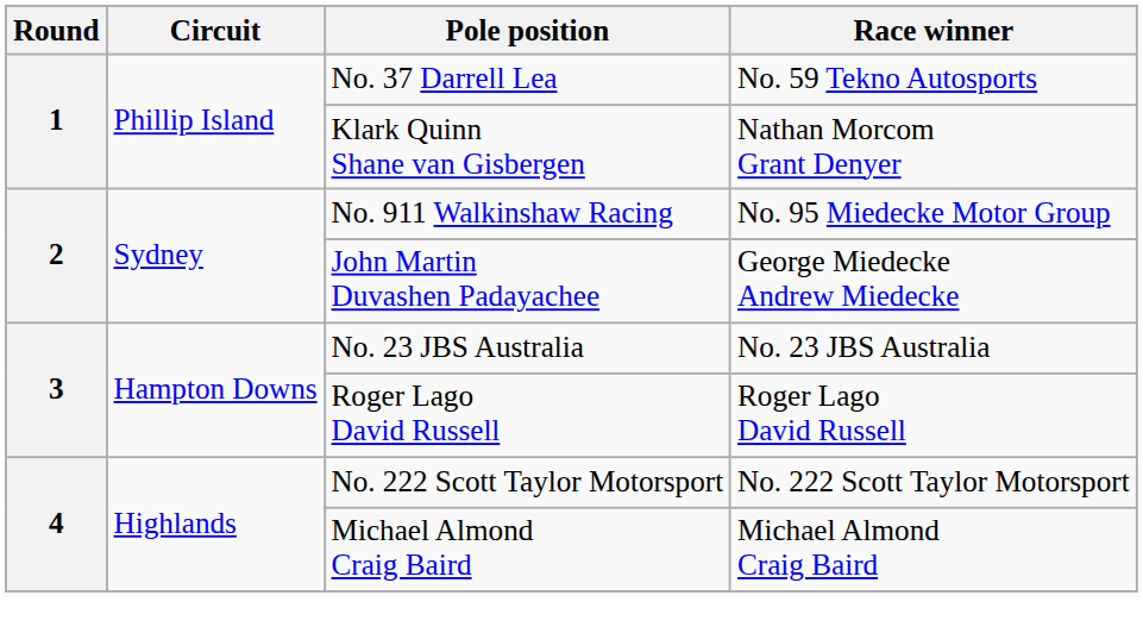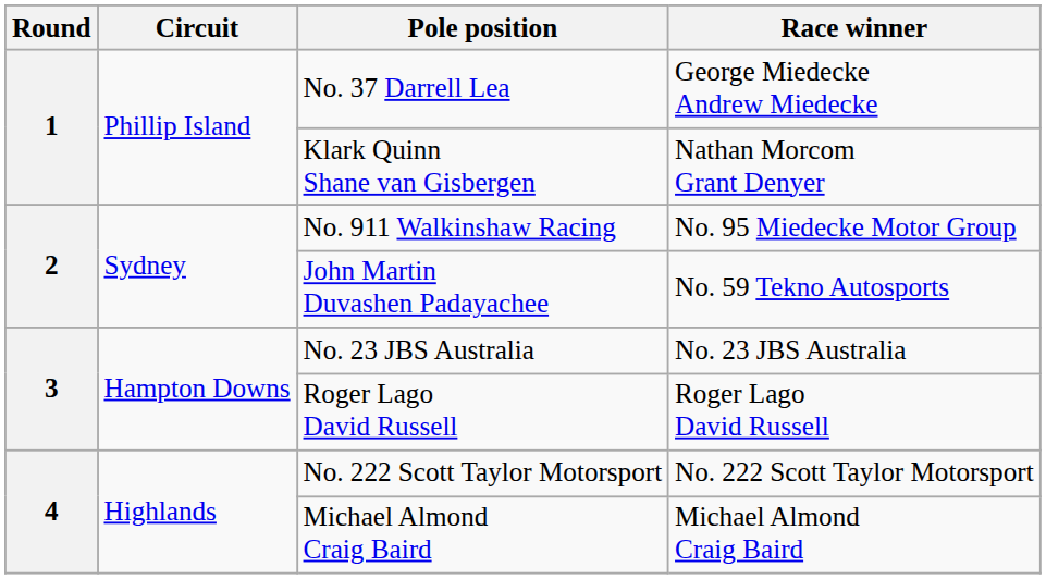 <table class="wikitable" style="font-size: 85%;">
 <tr>
 <th>Round</th>
 <th>Circuit</th>
 <th>Pole position</th>
 <th>Race winner</th>
 </tr>
 <tr>
 <th rowspan=2>1</th>
 <td rowspan=2><a href='#'>Phillip Island</a></td>
 <td>No. 37 <a href='#'>Darrell Lea</a></td>
-<td>No. 59 <a href='#'>Tekno Autosports</a></td>
+<td> George Miedecke<br> <a href='#'>Andrew Miedecke</a></td>
 </tr>
 <tr>
 <td> Klark Quinn<br> <a href='#'>Shane van Gisbergen</a></td>
 <td> Nathan Morcom<br> <a href='#'>Grant Denyer</a></td>
 </tr>
 <tr>
 <th rowspan=2>2</th>
 <td rowspan=2><a href='#'>Sydney</a></td>
 <td>No. 911 <a href='#'>Walkinshaw Racing</a></td>
 <td>No. 95 <a href='#'>Miedecke Motor Group</a></td>
 </tr>
 <tr>
 <td> <a href='#'>John Martin</a><br> <a href='#'>Duvashen Padayachee</a></td>
-<td> George Miedecke<br> <a href='#'>Andrew Miedecke</a></td>
+<td>No. 59 <a href='#'>Tekno Autosports</a></td>
 </tr>
 <tr>
 <th rowspan=2>3</th>
 <td rowspan=2><a href='#'>Hampton Downs</a></td>
 <td>No. 23 JBS Australia</td>
 <td>No. 23 JBS Australia</td>
 </tr>
 <tr>
 <td> Roger Lago<br> <a href='#'>David Russell</a></td>
 <td> Roger Lago<br> <a href='#'>David Russell</a></td>
 </tr>
 <tr>
 <th rowspan=2>4</th>
 <td rowspan=2><a href='#'>Highlands</a></td>
 <td>No. 222 Scott Taylor Motorsport</td>
 <td>No. 222 Scott Taylor Motorsport</td>
 </tr>
 <tr>
 <td> Michael Almond<br> <a href='#'>Craig Baird</a></td>
 <td> Michael Almond<br> <a href='#'>Craig Baird</a></td>
 </tr>
 </table>
